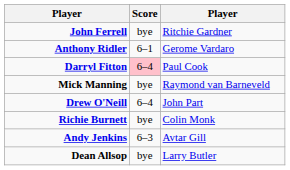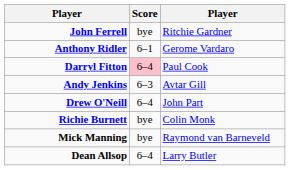 <table class="wikitable" style="font-size:90%">
 <tr>
 <th width=160px>Player</th>
 <th>Score</th>
 <th width=160px>Player</th>
 </tr>
 <tr>
 <td align=right><strong><a href='#'>John Ferrell</a></strong> </td>
 <td align="center">bye</td>
 <td> <a href='#'>Ritchie Gardner</a></td>
 </tr>
 <tr>
 <td align=right><strong><a href='#'>Anthony Ridler</a></strong> </td>
 <td align="center">6–1</td>
 <td> <a href='#'>Gerome Vardaro</a></td>
 </tr>
 <tr>
 <td align=right><strong><a href='#'>Darryl Fitton</a></strong> </td>
 <td align="center" style="background: pink;">6–4</td>
 <td> <a href='#'>Paul Cook</a></td>
 </tr>
 <tr>
-<td align=right><strong>Mick Manning</strong> </td>
-<td align="center">bye</td>
-<td> <a href='#'>Raymond van Barneveld</a></td>
+<td align=right><strong><a href='#'>Andy Jenkins</a></strong> </td>
+<td align="center">6–3</td>
+<td> <a href='#'>Avtar Gill</a></td>
 </tr>
 <tr>
 <td align=right><strong><a href='#'>Drew O'Neill</a></strong> </td>
 <td align="center">6–4</td>
 <td> <a href='#'>John Part</a></td>
 </tr>
 <tr>
 <td align=right><strong><a href='#'>Richie Burnett</a></strong> </td>
 <td align="center">bye</td>
 <td> <a href='#'>Colin Monk</a></td>
 </tr>
 <tr>
-<td align=right><strong><a href='#'>Andy Jenkins</a></strong> </td>
-<td align="center">6–3</td>
-<td> <a href='#'>Avtar Gill</a></td>
+<td align=right><strong>Mick Manning</strong> </td>
+<td align="center">bye</td>
+<td> <a href='#'>Raymond van Barneveld</a></td>
 </tr>
 <tr>
 <td align=right><strong>Dean Allsop</strong> </td>
-<td align="center">bye</td>
+<td align="center">6–4</td>
 <td> <a href='#'>Larry Butler</a></td>
 </tr>
 </table>
